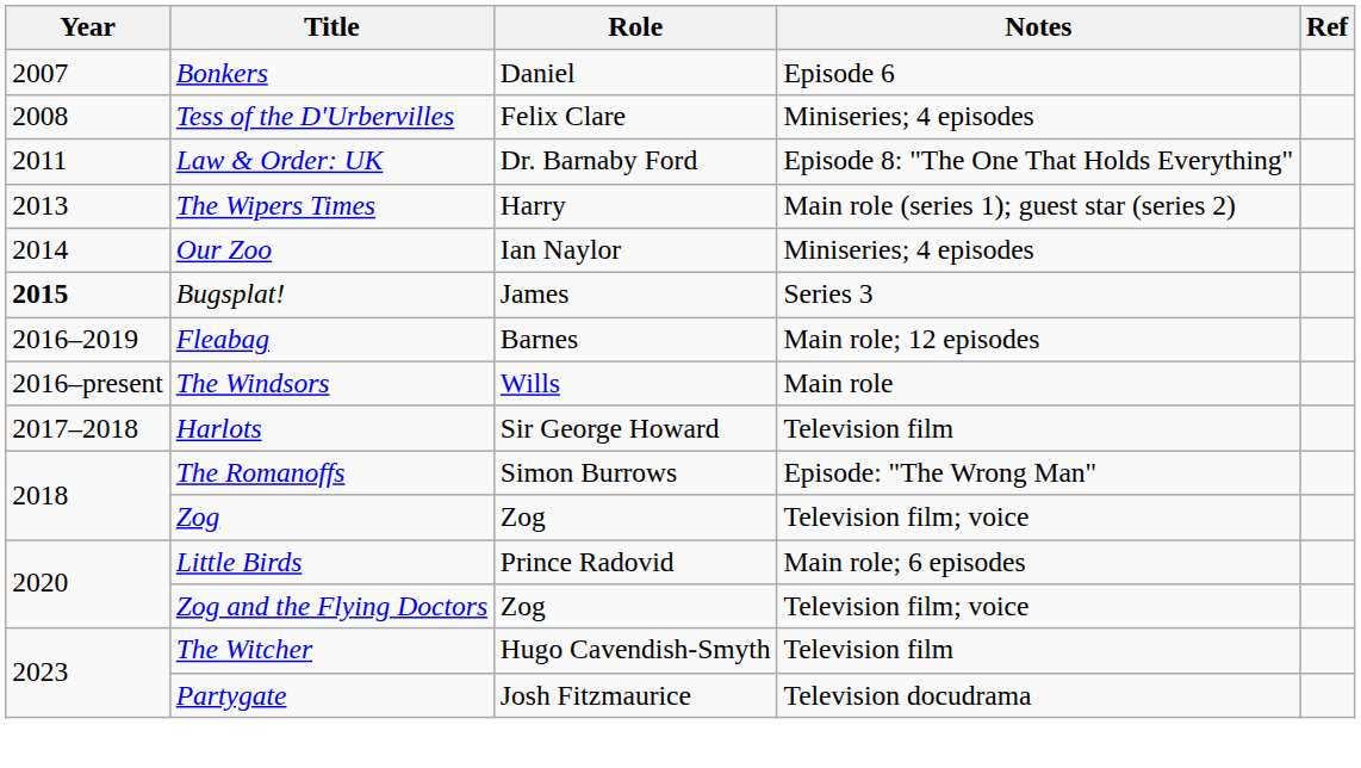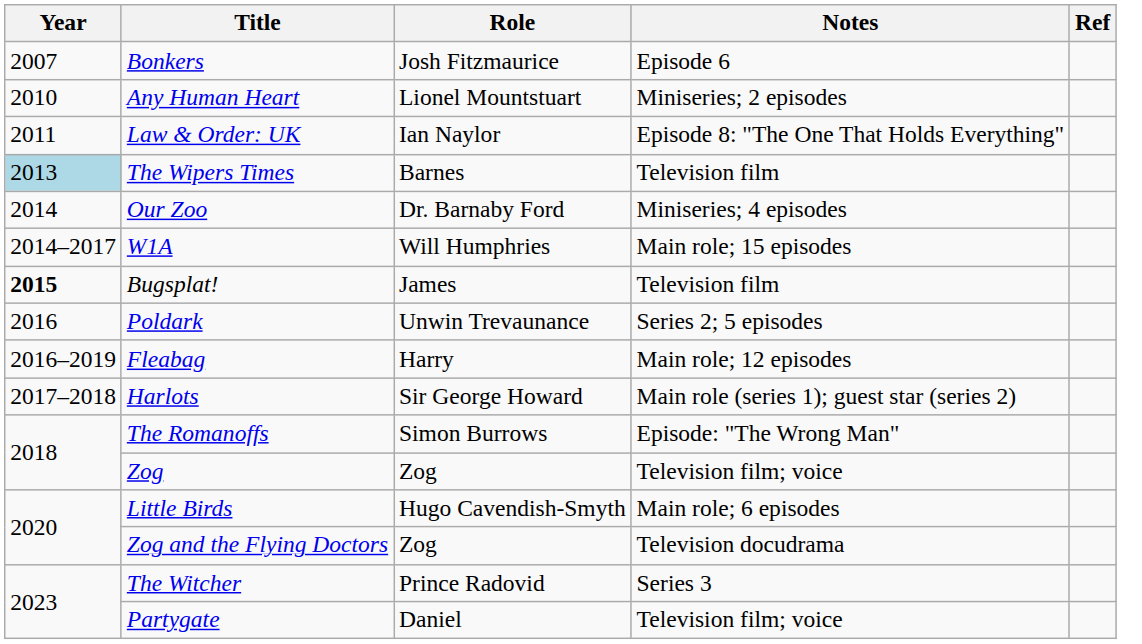 <table class="wikitable sortable plainrowheaders">
 <tr>
 <th>Year</th>
 <th scope="col">Title</th>
 <th scope="col">Role</th>
 <th scope="col" class="unsortable">Notes</th>
 <th>Ref</th>
 </tr>
 <tr>
 <td>2007</td>
 <td scope="row"><em><a href='#'>Bonkers</a></em></td>
-<td>Daniel</td>
+<td>Josh Fitzmaurice</td>
 <td>Episode 6</td>
 <td></td>
 </tr>
 <tr>
-<td>2008</td>
-<td scope="row"><em><a href='#'>Tess of the D'Urbervilles</a></em></td>
-<td>Felix Clare</td>
-<td>Miniseries; 4 episodes</td>
+<td>2010</td>
+<td scope="row"><em><a href='#'>Any Human Heart</a></em></td>
+<td>Lionel Mountstuart</td>
+<td>Miniseries; 2 episodes</td>
 <td></td>
 </tr>
 <tr>
 <td>2011</td>
 <td scope="row"><em><a href='#'>Law & Order: UK</a></em></td>
-<td>Dr. Barnaby Ford</td>
+<td>Ian Naylor</td>
 <td>Episode 8: "The One That Holds Everything"</td>
 <td></td>
 </tr>
 <tr>
-<td>2013</td>
+<td style="background: lightblue;">2013</td>
 <td scope="row" data-sort-value="Wipers Times, The"><em><a href='#'>The Wipers Times</a></em></td>
-<td>Harry</td>
-<td>Main role (series 1); guest star (series 2)</td>
+<td>Barnes</td>
+<td>Television film</td>
 <td></td>
 </tr>
 <tr>
 <td>2014</td>
 <td scope="row"><em><a href='#'>Our Zoo</a></em></td>
-<td>Ian Naylor</td>
+<td>Dr. Barnaby Ford</td>
 <td>Miniseries; 4 episodes</td>
+<td></td>
+</tr>
+<tr>
+<td>2014–2017</td>
+<td scope="row"><em><a href='#'>W1A</a></em></td>
+<td>Will Humphries</td>
+<td>Main role; 15 episodes</td>
 <td></td>
 </tr>
 <tr>
 <td><strong>2015</strong></td>
 <td scope="row"><em>Bugsplat!</em></td>
 <td>James</td>
-<td>Series 3</td>
+<td>Television film</td>
+<td></td>
+</tr>
+<tr>
+<td>2016</td>
+<td scope="row"><em><a href='#'>Poldark</a></em></td>
+<td>Unwin Trevaunance</td>
+<td>Series 2; 5 episodes</td>
 <td></td>
 </tr>
 <tr>
 <td>2016–2019</td>
 <td scope="row"><em><a href='#'>Fleabag</a></em></td>
-<td>Barnes</td>
+<td>Harry</td>
 <td>Main role; 12 episodes</td>
-<td></td>
-</tr>
-<tr>
-<td>2016–present</td>
-<td scope="row" data-sort-value="Windsors, The"><em><a href='#'>The Windsors</a></em></td>
-<td><a href='#'>Wills</a></td>
-<td>Main role</td>
 <td></td>
 </tr>
 <tr>
 <td>2017–2018</td>
 <td scope="row"><em><a href='#'>Harlots</a></em></td>
 <td>Sir George Howard</td>
-<td>Television film</td>
+<td>Main role (series 1); guest star (series 2)</td>
 <td></td>
 </tr>
 <tr>
 <td rowspan="2">2018</td>
 <td scope="row" data-sort-value="Romanoffs, The"><em><a href='#'>The Romanoffs</a></em></td>
 <td>Simon Burrows</td>
 <td>Episode: "The Wrong Man"</td>
 <td></td>
 </tr>
 <tr>
 <td scope="row"><em><a href='#'>Zog</a></em></td>
 <td>Zog</td>
 <td>Television film; voice</td>
 <td></td>
 </tr>
 <tr>
 <td rowspan="2">2020</td>
 <td scope="row"><em><a href='#'>Little Birds</a></em></td>
-<td>Prince Radovid</td>
+<td>Hugo Cavendish-Smyth</td>
 <td>Main role; 6 episodes</td>
 <td></td>
 </tr>
 <tr>
 <td scope="row"><em><a href='#'>Zog and the Flying Doctors</a></em></td>
 <td>Zog</td>
-<td>Television film; voice</td>
+<td>Television docudrama</td>
 <td></td>
 </tr>
 <tr>
 <td rowspan="2">2023</td>
 <td><em><a href='#'>The Witcher</a></em></td>
-<td>Hugo Cavendish-Smyth</td>
-<td>Television film</td>
+<td>Prince Radovid</td>
+<td>Series 3</td>
 <td></td>
 </tr>
 <tr>
 <td><em><a href='#'>Partygate</a></em></td>
-<td>Josh Fitzmaurice</td>
-<td>Television docudrama</td>
+<td>Daniel</td>
+<td>Television film; voice</td>
 <td></td>
 </tr>
 </table>
